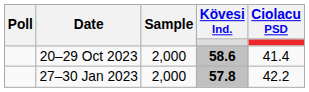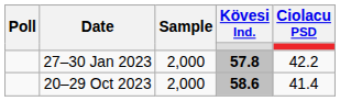 <table class="wikitable sortable" style="text-align:center;font-size:85%;line-height:14px;">
 <tr>
 <th rowspan="2">Poll</th>
 <th rowspan="2">Date</th>
 <th rowspan="2" style="width:35px;">Sample</th>
 <th><a href='#'>Kövesi</a><br><small><a href='#'>Ind.</a></small></th>
 <th class="unsortable" style="width:20px;"><a href='#'>Ciolacu</a><br><small><a href='#'>PSD</a></small></th>
 </tr>
 <tr>
 <th style="background:#DDDDDD; "></th>
 <th style="background:#ED262B; "></th>
 </tr>
 <tr>
 <td></td>
+<td>27–30 Jan 2023</td>
+<td>2,000</td>
+<td style="background:#C0C0C0"><strong>57.8</strong></td>
+<td>42.2</td>
+</tr>
+<tr>
+<td></td>
 <td>20–29 Oct 2023</td>
 <td>2,000</td>
 <td style="background:#C0C0C0"><strong>58.6</strong></td>
 <td>41.4</td>
 </tr>
-<tr>
-<td></td>
-<td>27–30 Jan 2023</td>
-<td>2,000</td>
-<td style="background:#C0C0C0"><strong>57.8</strong></td>
-<td>42.2</td>
-</tr>
 </table>
